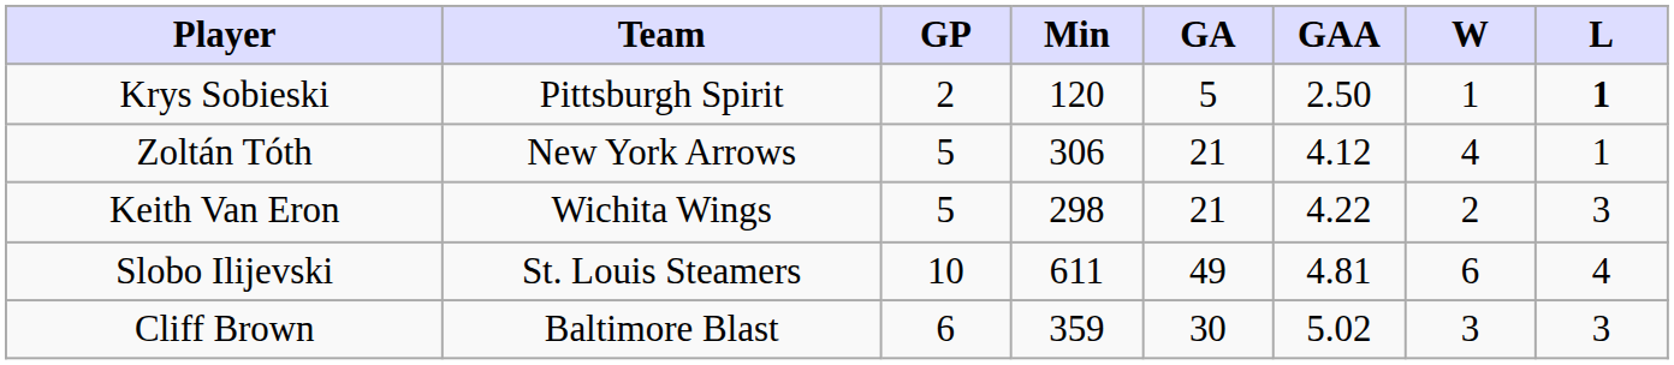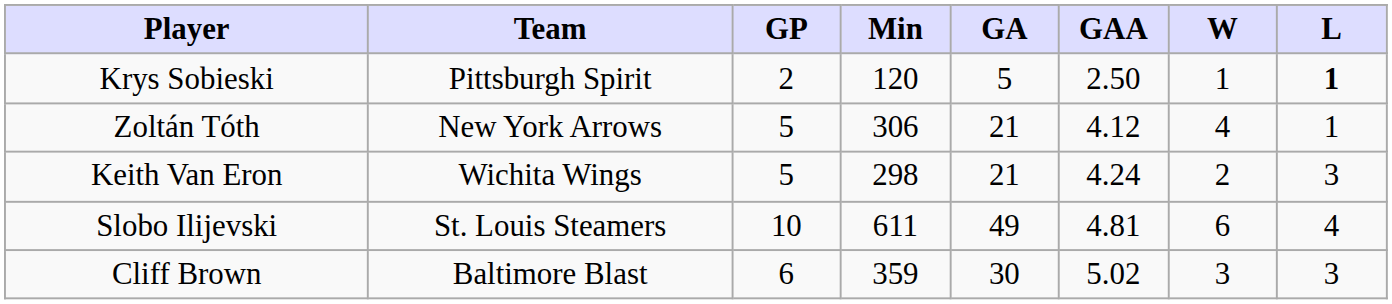 <table class="wikitable">
 <tr>
 <th style="background:#ddf; width:20%;">Player</th>
 <th style="background:#ddf; width:20%;">Team</th>
 <th style="background:#ddf; width:6%;">GP</th>
 <th style="background:#ddf; width:6%;">Min</th>
 <th style="background:#ddf; width:6%;">GA</th>
 <th style="background:#ddf; width:6%;">GAA</th>
 <th style="background:#ddf; width:6%;">W</th>
 <th style="background:#ddf; width:6%;">L</th>
 </tr>
 <tr align=center>
 <td>Krys Sobieski</td>
 <td>Pittsburgh Spirit</td>
 <td>2</td>
 <td>120</td>
 <td>5</td>
 <td>2.50</td>
 <td>1</td>
 <td><strong>1</strong></td>
 </tr>
 <tr align=center>
 <td>Zoltán Tóth</td>
 <td>New York Arrows</td>
 <td>5</td>
 <td>306</td>
 <td>21</td>
 <td>4.12</td>
 <td>4</td>
 <td>1</td>
 </tr>
 <tr align=center>
 <td>Keith Van Eron</td>
 <td>Wichita Wings</td>
 <td>5</td>
 <td>298</td>
 <td>21</td>
-<td>4.22</td>
+<td>4.24</td>
 <td>2</td>
 <td>3</td>
 </tr>
 <tr align=center>
 <td>Slobo Ilijevski</td>
 <td>St. Louis Steamers</td>
 <td>10</td>
 <td>611</td>
 <td>49</td>
 <td>4.81</td>
 <td>6</td>
 <td>4</td>
 </tr>
 <tr align=center>
 <td>Cliff Brown</td>
 <td>Baltimore Blast</td>
 <td>6</td>
 <td>359</td>
 <td>30</td>
 <td>5.02</td>
 <td>3</td>
 <td>3</td>
 </tr>
 </table>
